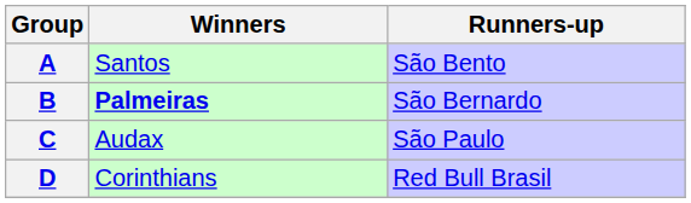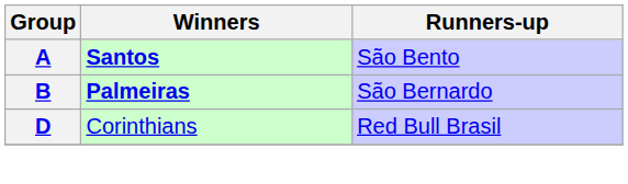 <table class="wikitable">
 <tr>
 <th>Group</th>
 <th width=190>Winners</th>
 <th width=190>Runners-up</th>
 </tr>
 <tr>
 <th><a href='#'>A</a></th>
-<td bgcolor=#ccffcc><a href='#'>Santos</a></td>
+<td bgcolor=#ccffcc><strong><a href='#'>Santos</a></strong></td>
 <td bgcolor=#ccccff><a href='#'>São Bento</a></td>
 </tr>
 <tr>
 <th><a href='#'>B</a></th>
 <td bgcolor=#ccffcc><strong><a href='#'>Palmeiras</a></strong></td>
 <td bgcolor=#ccccff><a href='#'>São Bernardo</a></td>
-</tr>
-<tr>
-<th><a href='#'>C</a></th>
-<td bgcolor=#ccffcc><a href='#'>Audax</a></td>
-<td bgcolor=#ccccff><a href='#'>São Paulo</a></td>
 </tr>
 <tr>
 <th><a href='#'>D</a></th>
 <td bgcolor=#ccffcc><a href='#'>Corinthians</a></td>
 <td bgcolor=#ccccff><a href='#'>Red Bull Brasil</a></td>
 </tr>
 <tr>
 </tr>
 </table>
